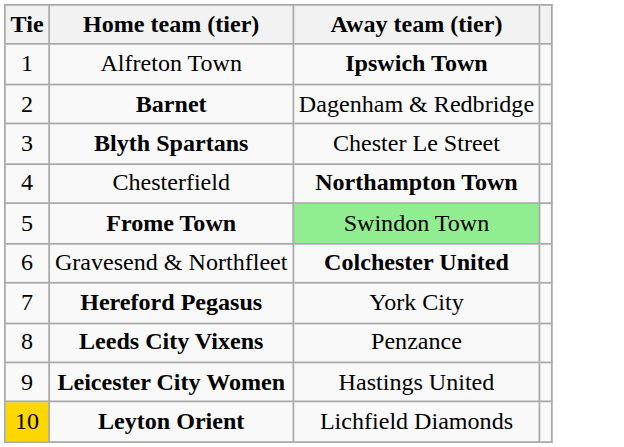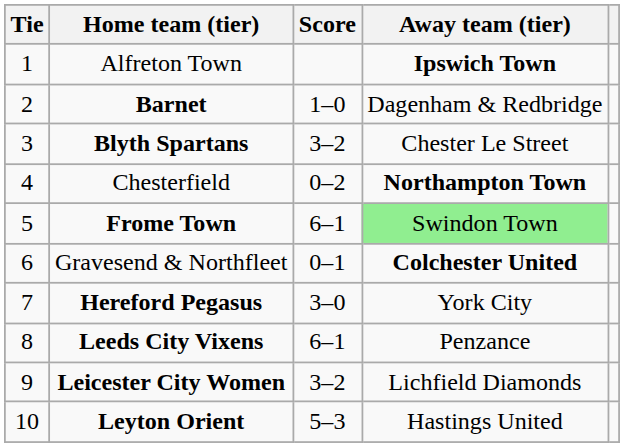 <table class="wikitable" style="text-align:center; font-size:85%">
 <tr>
 <th>Tie</th>
 <th>Home team (tier)</th>
+<th>Score</th>
 <th>Away team (tier)</th>
 <th></th>
 </tr>
 <tr>
 <td align="center">1</td>
 <td>Alfreton Town</td>
+<td align="center"></td>
 <td><strong>Ipswich Town</strong></td>
 <td></td>
 </tr>
 <tr>
 <td align="center">2</td>
 <td><strong>Barnet</strong></td>
+<td align="center">1–0</td>
 <td>Dagenham & Redbridge</td>
 <td></td>
 </tr>
 <tr>
 <td align="center">3</td>
 <td><strong>Blyth Spartans</strong></td>
+<td align="center">3–2 </td>
 <td>Chester Le Street</td>
 <td></td>
 </tr>
 <tr>
 <td align="center">4</td>
 <td>Chesterfield</td>
+<td align="center">0–2</td>
 <td><strong>Northampton Town</strong></td>
 <td></td>
 </tr>
 <tr>
 <td align="center">5</td>
 <td><strong>Frome Town</strong></td>
+<td align="center">6–1</td>
 <td style="background: lightgreen;">Swindon Town</td>
 <td></td>
 </tr>
 <tr>
 <td align="center">6</td>
 <td>Gravesend & Northfleet</td>
+<td align="center">0–1</td>
 <td><strong>Colchester United</strong></td>
 <td></td>
 </tr>
 <tr>
 <td align="center">7</td>
 <td><strong>Hereford Pegasus</strong></td>
+<td align="center">3–0</td>
 <td>York City</td>
 <td></td>
 </tr>
 <tr>
 <td align="center">8</td>
 <td><strong>Leeds City Vixens</strong></td>
+<td align="center">6–1</td>
 <td>Penzance</td>
 <td></td>
 </tr>
 <tr>
 <td align="center">9</td>
 <td><strong>Leicester City Women</strong></td>
+<td align="center">3–2</td>
+<td>Lichfield Diamonds</td>
+<td></td>
+</tr>
+<tr>
+<td align="center">10</td>
+<td><strong>Leyton Orient</strong></td>
+<td align="center">5–3</td>
 <td>Hastings United</td>
 <td></td>
 </tr>
-<tr>
-<td align="center" style="background: gold;">10</td>
-<td><strong>Leyton Orient</strong></td>
-<td>Lichfield Diamonds</td>
-<td></td>
-</tr>
 </table>
